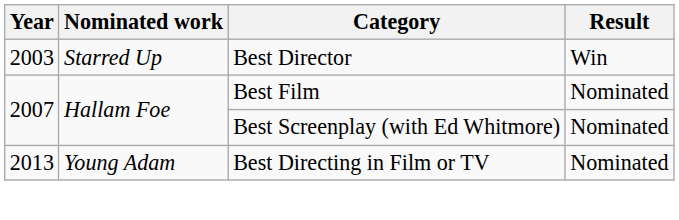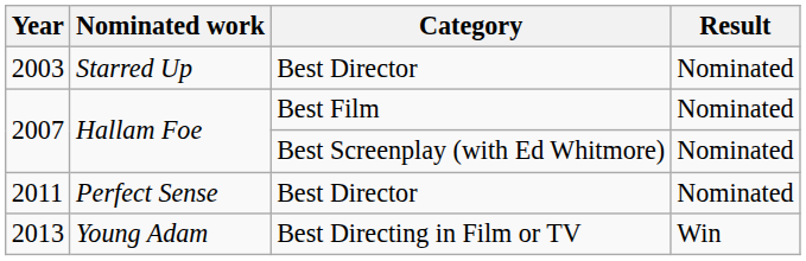 <table class="wikitable">
 <tr>
 <th>Year</th>
 <th>Nominated work</th>
 <th>Category</th>
 <th>Result</th>
 </tr>
 <tr>
 <td>2003</td>
 <td><em>Starred Up</em></td>
 <td>Best Director</td>
-<td>Win</td>
+<td>Nominated</td>
 </tr>
 <tr>
 <td rowspan="2">2007</td>
 <td rowspan="2"><em>Hallam Foe</em></td>
 <td>Best Film</td>
 <td>Nominated</td>
 </tr>
 <tr>
 <td>Best Screenplay (with Ed Whitmore)</td>
 <td>Nominated</td>
 </tr>
 <tr>
+<td>2011</td>
+<td><em>Perfect Sense</em></td>
+<td>Best Director</td>
+<td>Nominated</td>
+</tr>
+<tr>
 <td>2013</td>
 <td><em>Young Adam</em></td>
 <td>Best Directing in Film or TV</td>
-<td>Nominated</td>
+<td>Win</td>
 </tr>
 </table>
